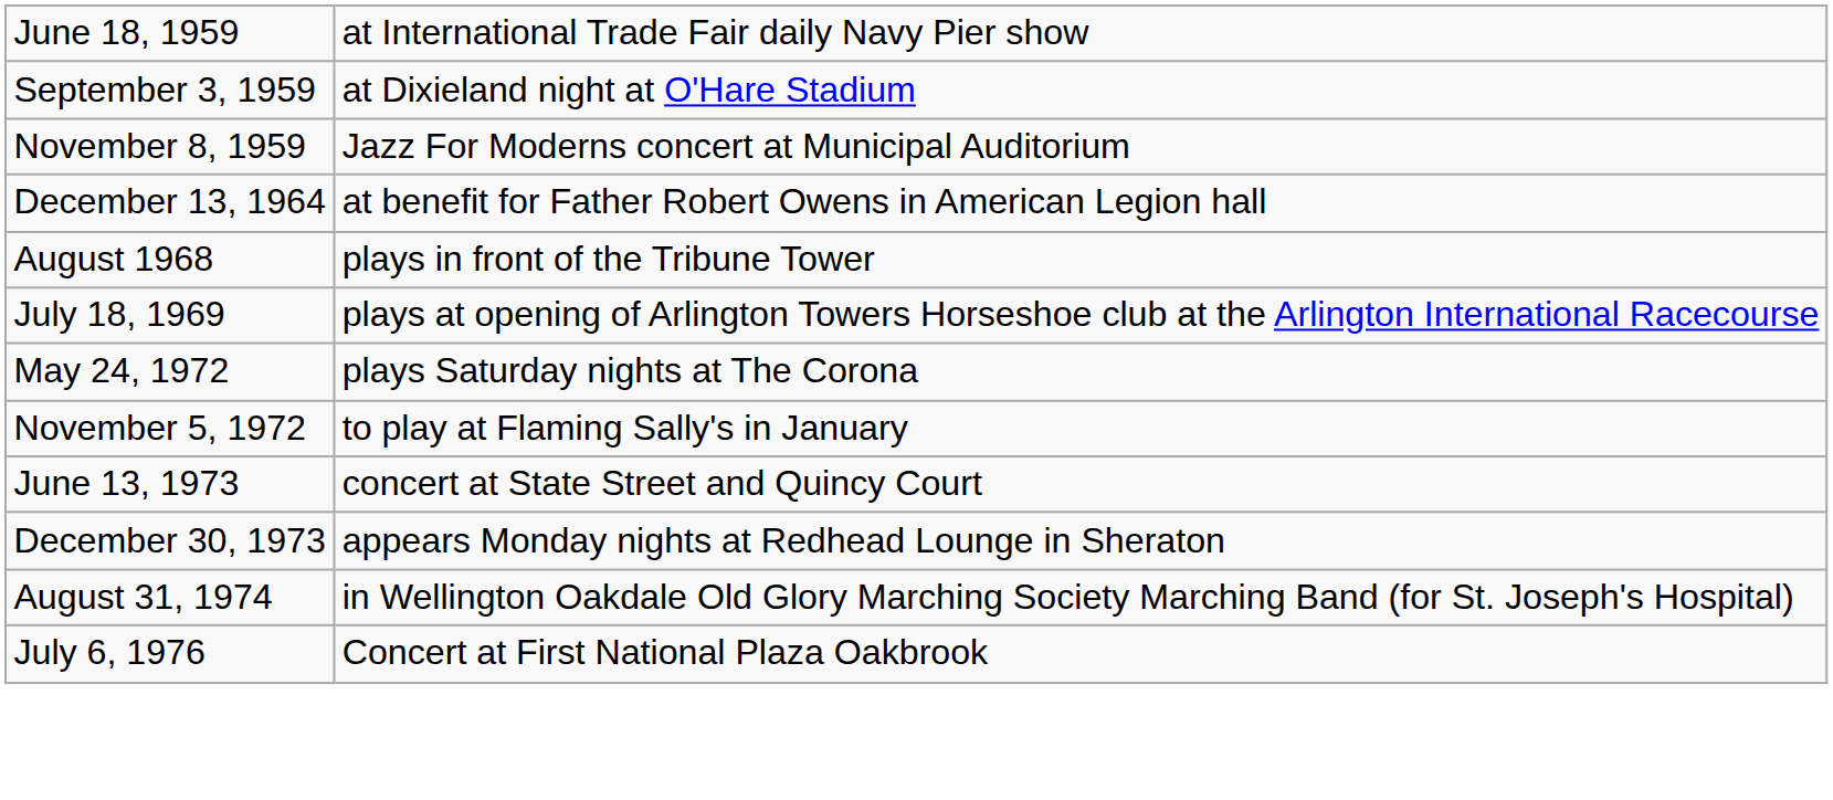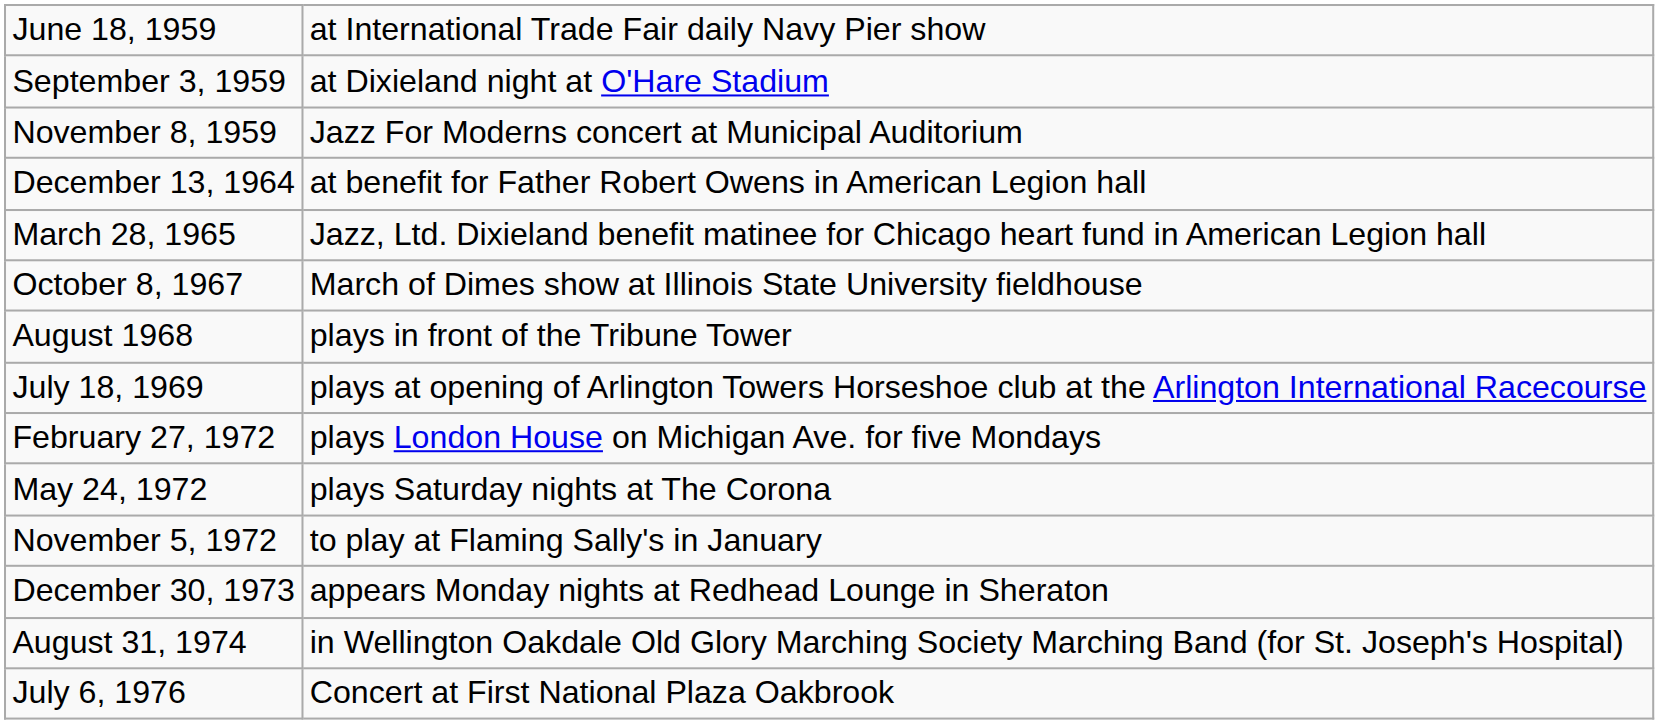 <table class="wikitable">
 <tr>
 <td>June 18, 1959</td>
 <td>at International Trade Fair daily Navy Pier show</td>
 </tr>
 <tr>
 <td>September 3, 1959</td>
 <td>at Dixieland night at <a href='#'>O'Hare Stadium</a></td>
 </tr>
 <tr>
 <td>November 8, 1959</td>
 <td>Jazz For Moderns concert at Municipal Auditorium</td>
 </tr>
 <tr>
 <td>December 13, 1964</td>
 <td>at benefit for Father Robert Owens in American Legion hall</td>
 </tr>
 <tr>
+<td>March 28, 1965</td>
+<td>Jazz, Ltd. Dixieland benefit matinee for Chicago heart fund in American Legion hall</td>
+</tr>
+<tr>
+<td>October 8, 1967</td>
+<td>March of Dimes show at Illinois State University fieldhouse</td>
+</tr>
+<tr>
 <td>August 1968</td>
 <td>plays in front of the Tribune Tower</td>
 </tr>
 <tr>
 <td>July 18, 1969</td>
 <td>plays at opening of Arlington Towers Horseshoe club at the <a href='#'>Arlington International Racecourse</a></td>
 </tr>
 <tr>
+<td>February 27, 1972</td>
+<td>plays <a href='#'>London House</a> on Michigan Ave. for five Mondays</td>
+</tr>
+<tr>
 <td>May 24, 1972</td>
 <td>plays Saturday nights at The Corona</td>
 </tr>
 <tr>
 <td>November 5, 1972</td>
 <td>to play at Flaming Sally's in January</td>
-</tr>
-<tr>
-<td>June 13, 1973</td>
-<td>concert at State Street and Quincy Court</td>
 </tr>
 <tr>
 <td>December 30, 1973</td>
 <td>appears Monday nights at Redhead Lounge in Sheraton</td>
 </tr>
 <tr>
 <td>August 31, 1974</td>
 <td>in Wellington Oakdale Old Glory Marching Society Marching Band (for St. Joseph's Hospital)</td>
 </tr>
 <tr>
 <td>July 6, 1976</td>
 <td>Concert at First National Plaza Oakbrook</td>
 </tr>
 </table>
